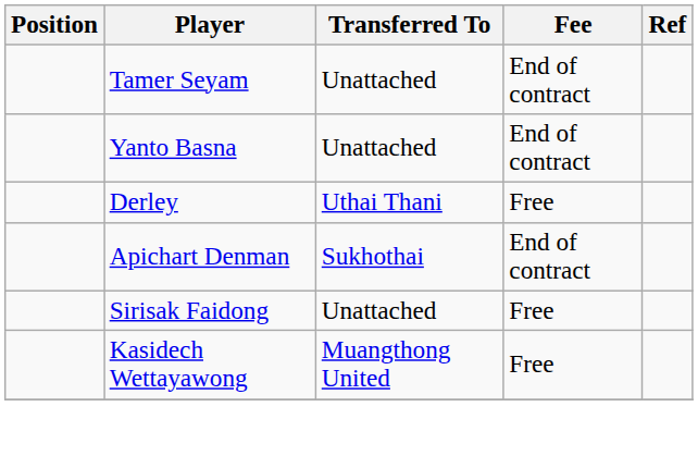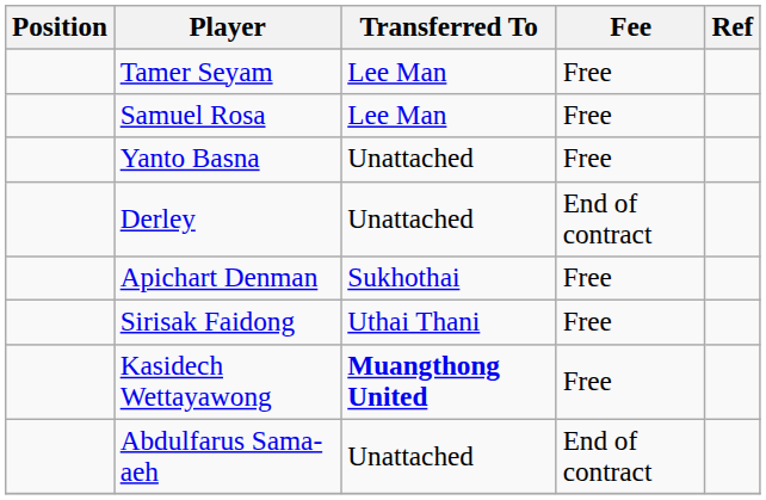 <table class="wikitable sortable" style="width:70%; text-align:center; font-size:100%; text-align:left;">
 <tr>
 <th><strong>Position</strong></th>
 <th><strong>Player</strong></th>
 <th><strong>Transferred To</strong></th>
 <th><strong>Fee</strong></th>
 <th><strong>Ref</strong></th>
 </tr>
 <tr>
 <td></td>
 <td> <a href='#'>Tamer Seyam</a></td>
+<td> <a href='#'>Lee Man</a></td>
+<td>Free</td>
+<td></td>
+</tr>
+<tr>
+<td></td>
+<td> <a href='#'>Samuel Rosa</a></td>
+<td> <a href='#'>Lee Man</a></td>
+<td>Free</td>
+<td></td>
+</tr>
+<tr>
+<td></td>
+<td> <a href='#'>Yanto Basna</a></td>
+<td>Unattached</td>
+<td>Free</td>
+<td></td>
+</tr>
+<tr>
+<td></td>
+<td> <a href='#'>Derley</a></td>
 <td>Unattached</td>
 <td>End of contract</td>
 <td></td>
 </tr>
 <tr>
 <td></td>
-<td> <a href='#'>Yanto Basna</a></td>
-<td>Unattached</td>
-<td>End of contract</td>
+<td> <a href='#'>Apichart Denman</a></td>
+<td> <a href='#'>Sukhothai</a></td>
+<td>Free</td>
 <td></td>
 </tr>
 <tr>
 <td></td>
-<td> <a href='#'>Derley</a></td>
+<td> <a href='#'>Sirisak Faidong</a></td>
 <td> <a href='#'>Uthai Thani</a></td>
 <td>Free</td>
 <td></td>
 </tr>
 <tr>
 <td></td>
-<td> <a href='#'>Apichart Denman</a></td>
-<td> <a href='#'>Sukhothai</a></td>
-<td>End of contract</td>
-<td></td>
-</tr>
-<tr>
-<td></td>
-<td> <a href='#'>Sirisak Faidong</a></td>
-<td>Unattached</td>
+<td> <a href='#'>Kasidech Wettayawong</a></td>
+<td><strong> <a href='#'>Muangthong United</a></strong></td>
 <td>Free</td>
 <td></td>
 </tr>
 <tr>
 <td></td>
-<td> <a href='#'>Kasidech Wettayawong</a></td>
-<td> <a href='#'>Muangthong United</a></td>
-<td>Free</td>
+<td> <a href='#'>Abdulfarus Sama-aeh</a></td>
+<td>Unattached</td>
+<td>End of contract</td>
 <td></td>
 </tr>
 <tr>
 </tr>
 </table>
